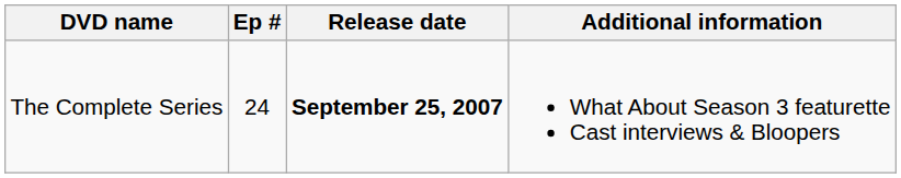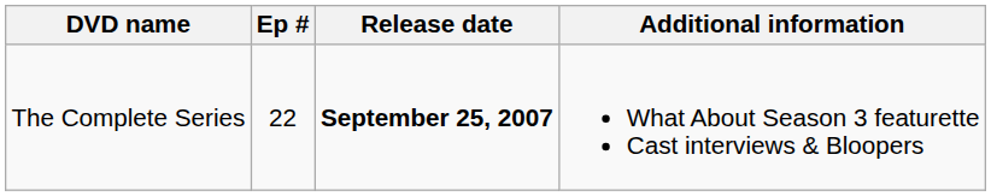 <table class="wikitable">
 <tr>
 <th>DVD name</th>
 <th>Ep #</th>
 <th>Release date</th>
 <th>Additional information</th>
 </tr>
 <tr>
 <td>The Complete Series</td>
-<td align="center">24</td>
+<td align="center">22</td>
 <td><strong>September 25, 2007</strong></td>
 <td><br><ul><li>What About Season 3 featurette</li><li>Cast interviews & Bloopers</li></ul></td>
 </tr>
 </table>
